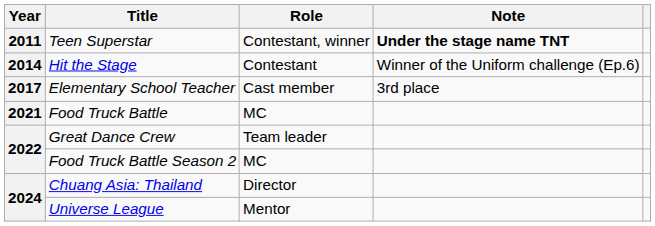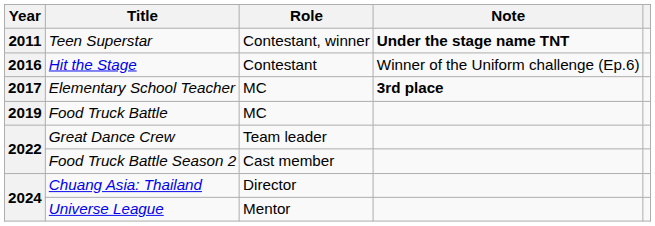 <table class="wikitable plainrowheaders sortable">
 <tr>
 <th scope="col">Year</th>
 <th scope="col">Title</th>
 <th scope="col">Role</th>
 <th scope="col" class="unsortable">Note</th>
 <th scope="col" class="unsortable"></th>
 </tr>
 <tr>
 <th scope="row">2011</th>
 <td><em>Teen Superstar</em></td>
 <td>Contestant, winner</td>
 <td><strong>Under the stage name TNT</strong></td>
 <td></td>
 </tr>
 <tr>
-<th scope="row">2014</th>
+<th scope="row">2016</th>
 <td><em><a href='#'>Hit the Stage</a></em></td>
 <td>Contestant</td>
 <td>Winner of the Uniform challenge (Ep.6)</td>
 <td></td>
 </tr>
 <tr>
 <th scope="row">2017</th>
 <td><em>Elementary School Teacher</em></td>
-<td>Cast member</td>
-<td>3rd place</td>
+<td>MC</td>
+<td><strong>3rd place</strong></td>
 <td></td>
 </tr>
 <tr>
-<th scope="row">2021</th>
+<th scope="row">2019</th>
 <td><em>Food Truck Battle</em></td>
 <td>MC</td>
 <td></td>
 <td></td>
 </tr>
 <tr>
 <th scope="row" rowspan="2">2022</th>
 <td><em>Great Dance Crew</em></td>
 <td>Team leader</td>
 <td></td>
 <td></td>
 </tr>
 <tr>
 <td><em>Food Truck Battle Season 2</em></td>
-<td>MC</td>
+<td>Cast member</td>
 <td></td>
 <td></td>
 </tr>
 <tr>
 <th scope="row" rowspan="2">2024</th>
 <td><em><a href='#'>Chuang Asia: Thailand</a></em></td>
 <td>Director</td>
 <td></td>
 <td></td>
 </tr>
 <tr>
 <td><em><a href='#'>Universe League</a></em></td>
 <td>Mentor</td>
 <td></td>
 <td></td>
 </tr>
 </table>
